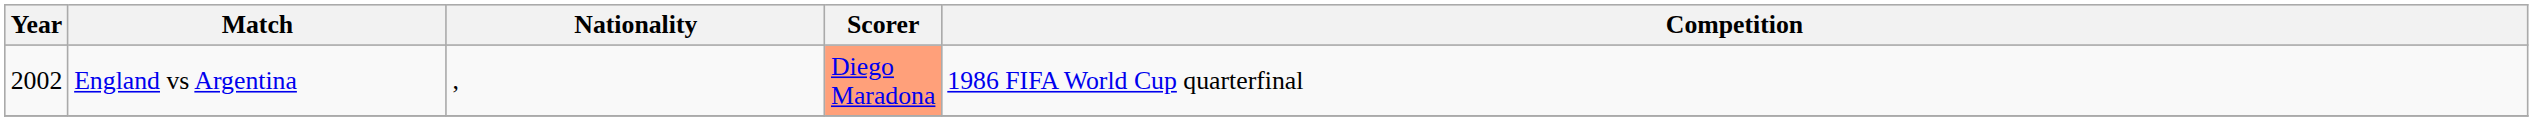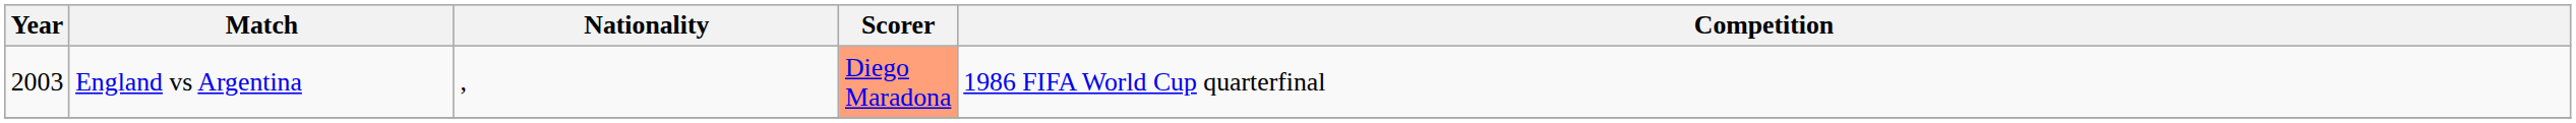 <table class="wikitable sortable" style="text-align: centre;">
 <tr>
 <th style="width:1%;">Year</th>
 <th style="width:15%;">Match</th>
 <th style="width:15%;">Nationality</th>
 <th style="width:1%;">Scorer</th>
 <th class="unsortable">Competition</th>
 </tr>
 <tr>
-<td>2002</td>
+<td>2003</td>
 <td scope=row style=text-align:left><a href='#'>England</a> vs <a href='#'>Argentina</a></td>
 <td align="left">, </td>
 <td style="background: lightsalmon;"><a href='#'>Diego Maradona</a></td>
 <td><a href='#'>1986 FIFA World Cup</a> quarterfinal</td>
 </tr>
 <tr>
 </tr>
 </table>
